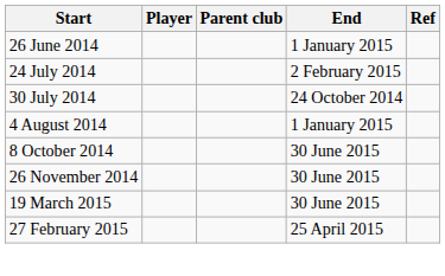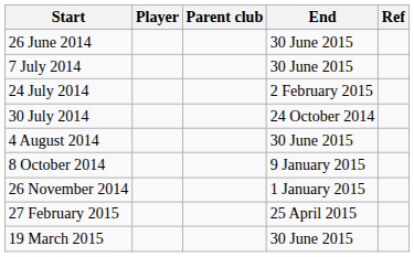 <table class="wikitable">
 <tr>
 <th>Start</th>
 <th>Player</th>
 <th>Parent club</th>
 <th>End</th>
 <th>Ref</th>
 </tr>
 <tr>
 <td>26 June 2014</td>
 <td></td>
 <td></td>
-<td>1 January 2015</td>
+<td>30 June 2015</td>
+<td></td>
+</tr>
+<tr>
+<td>7 July 2014</td>
+<td></td>
+<td></td>
+<td>30 June 2015</td>
 <td></td>
 </tr>
 <tr>
 <td>24 July 2014</td>
 <td></td>
 <td></td>
 <td>2 February 2015</td>
 <td></td>
 </tr>
 <tr>
 <td>30 July 2014</td>
 <td></td>
 <td></td>
 <td>24 October 2014</td>
 <td></td>
 </tr>
 <tr>
 <td>4 August 2014</td>
 <td></td>
 <td></td>
-<td>1 January 2015</td>
+<td>30 June 2015</td>
 <td></td>
 </tr>
 <tr>
 <td>8 October 2014</td>
 <td></td>
 <td></td>
-<td>30 June 2015</td>
+<td>9 January 2015</td>
 <td></td>
 </tr>
 <tr>
 <td>26 November 2014</td>
 <td></td>
 <td></td>
-<td>30 June 2015</td>
+<td>1 January 2015</td>
+<td></td>
+</tr>
+<tr>
+<td>27 February 2015</td>
+<td></td>
+<td></td>
+<td>25 April 2015</td>
 <td></td>
 </tr>
 <tr>
 <td>19 March 2015</td>
 <td></td>
 <td></td>
 <td>30 June 2015</td>
 <td></td>
 </tr>
-<tr>
-<td>27 February 2015</td>
-<td></td>
-<td></td>
-<td>25 April 2015</td>
-<td></td>
-</tr>
 </table>
